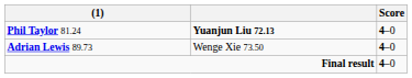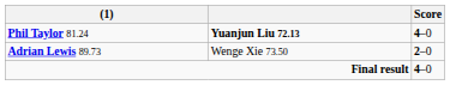 <table class="wikitable">
 <tr>
 <th width=270><strong></strong> (1)</th>
 <th width=270></th>
 <th>Score</th>
 </tr>
 <tr>
 <td><strong><a href='#'>Phil Taylor</a></strong> <small><span>81.24</span></small></td>
 <td><strong>Yuanjun Liu <small><span>72.13</span></small></strong></td>
 <td><strong>4</strong>–0</td>
 </tr>
 <tr>
 <td><strong><a href='#'>Adrian Lewis</a></strong> <small><span>89.73</span></small></td>
 <td>Wenge Xie <small><span>73.50</span></small></td>
-<td><strong>4</strong>–0</td>
+<td><strong>2</strong>–0</td>
 </tr>
 <tr>
 <td colspan="2" align="right"><strong>Final result</strong></td>
 <td><strong>4</strong>–0</td>
 </tr>
 </table>
